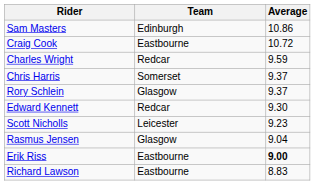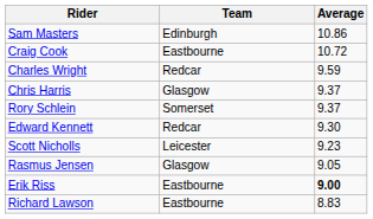 <table class="wikitable" style="font-size: 100%">
 <tr>
 <th width=200>Rider</th>
 <th width=200>Team</th>
 <th width=40>Average</th>
 </tr>
 <tr>
 <td align="left"> <a href='#'>Sam Masters</a></td>
 <td>Edinburgh</td>
 <td>10.86</td>
 </tr>
 <tr>
 <td align="left"> <a href='#'>Craig Cook</a></td>
 <td>Eastbourne</td>
 <td>10.72</td>
 </tr>
 <tr>
 <td align="left"> <a href='#'>Charles Wright</a></td>
 <td>Redcar</td>
 <td>9.59</td>
 </tr>
 <tr>
 <td align="left"> <a href='#'>Chris Harris</a></td>
-<td>Somerset</td>
+<td>Glasgow</td>
 <td>9.37</td>
 </tr>
 <tr>
 <td align="left"> <a href='#'>Rory Schlein</a></td>
-<td>Glasgow</td>
+<td>Somerset</td>
 <td>9.37</td>
 </tr>
 <tr>
 <td align="left"> <a href='#'>Edward Kennett</a></td>
 <td>Redcar</td>
 <td>9.30</td>
 </tr>
 <tr>
 <td align="left"> <a href='#'>Scott Nicholls</a></td>
 <td>Leicester</td>
 <td>9.23</td>
 </tr>
 <tr>
 <td align="left"> <a href='#'>Rasmus Jensen</a></td>
 <td>Glasgow</td>
-<td>9.04</td>
+<td>9.05</td>
 </tr>
 <tr>
 <td align="left"> <a href='#'>Erik Riss</a></td>
 <td>Eastbourne</td>
 <td><strong>9.00</strong></td>
 </tr>
 <tr>
 <td align="left"> <a href='#'>Richard Lawson</a></td>
 <td>Eastbourne</td>
 <td>8.83</td>
 </tr>
 </table>
